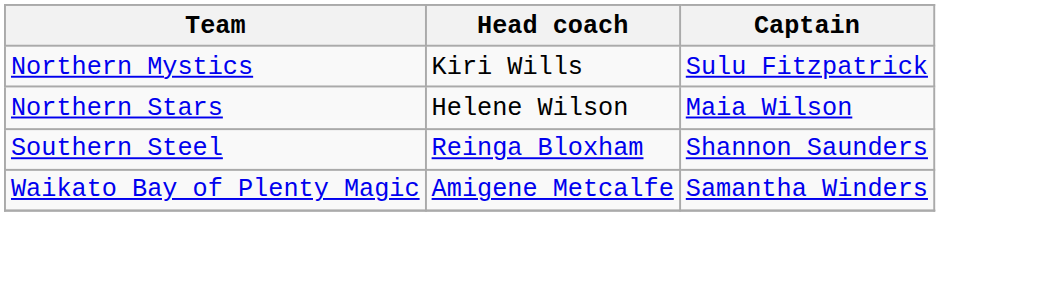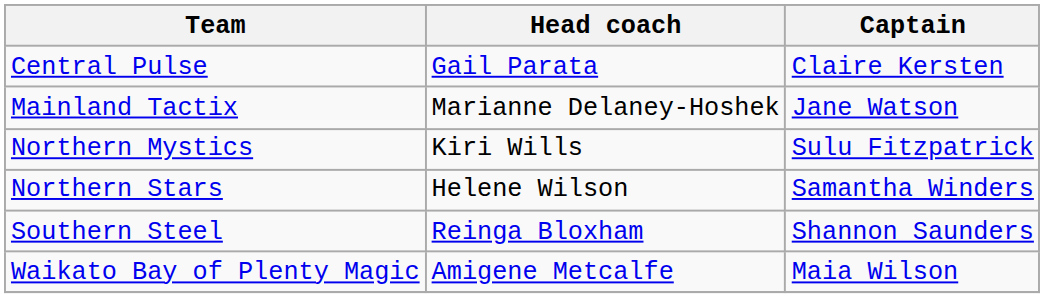 <table class="wikitable collapsible">
 <tr>
 <th>Team</th>
 <th>Head coach</th>
 <th>Captain</th>
+</tr>
+<tr>
+<td><a href='#'>Central Pulse</a></td>
+<td><a href='#'>Gail Parata</a></td>
+<td><a href='#'>Claire Kersten</a></td>
+</tr>
+<tr>
+<td><a href='#'>Mainland Tactix</a></td>
+<td>Marianne Delaney-Hoshek</td>
+<td><a href='#'>Jane Watson</a></td>
 </tr>
 <tr>
 <td><a href='#'>Northern Mystics</a></td>
 <td>Kiri Wills</td>
 <td><a href='#'>Sulu Fitzpatrick</a></td>
 </tr>
 <tr>
 <td><a href='#'>Northern Stars</a></td>
 <td>Helene Wilson</td>
-<td><a href='#'>Maia Wilson</a></td>
+<td><a href='#'>Samantha Winders</a></td>
 </tr>
 <tr>
 <td><a href='#'>Southern Steel</a></td>
 <td><a href='#'>Reinga Bloxham</a></td>
 <td><a href='#'>Shannon Saunders</a></td>
 </tr>
 <tr>
 <td><a href='#'>Waikato Bay of Plenty Magic</a></td>
 <td><a href='#'>Amigene Metcalfe</a></td>
-<td><a href='#'>Samantha Winders</a></td>
+<td><a href='#'>Maia Wilson</a></td>
 </tr>
 <tr>
 </tr>
 </table>
